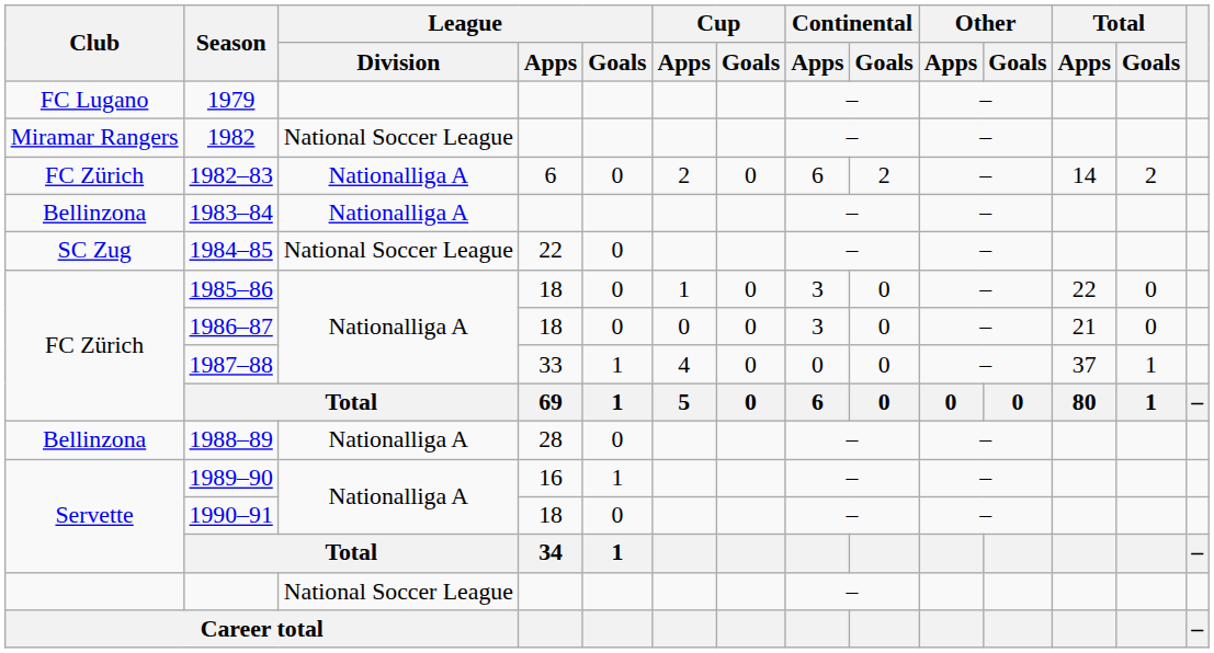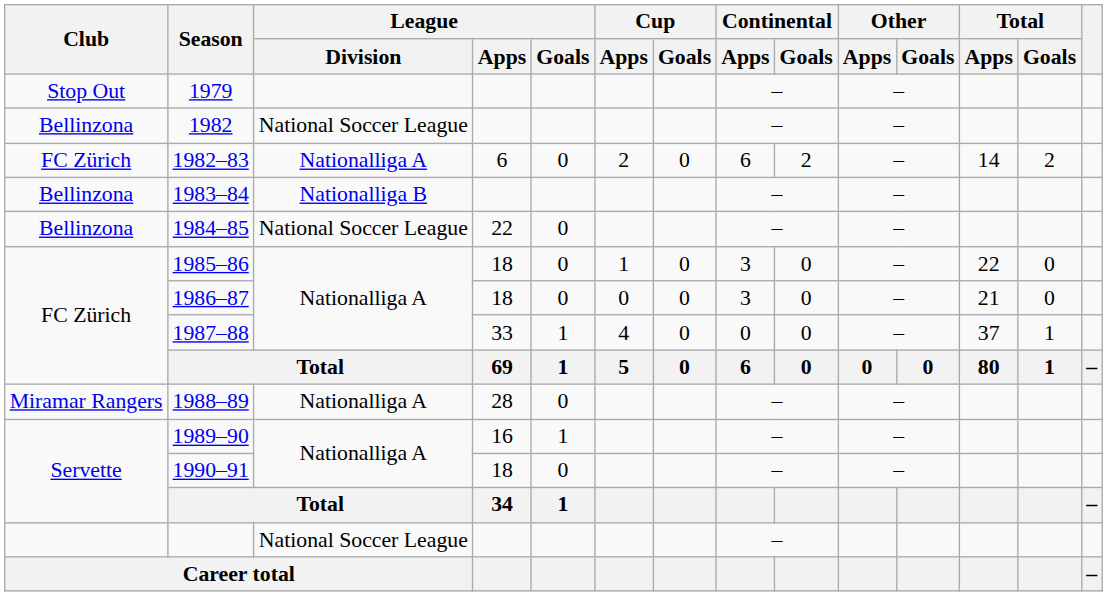 <table class="wikitable" style="text-align: center">
 <tr>
 <th rowspan="2">Club</th>
 <th rowspan="2">Season</th>
 <th colspan="3">League</th>
 <th colspan="2">Cup</th>
 <th colspan="2">Continental</th>
 <th colspan="2">Other</th>
 <th colspan="2">Total</th>
 <th rowspan="2"></th>
 </tr>
 <tr>
 <th>Division</th>
 <th>Apps</th>
 <th>Goals</th>
 <th>Apps</th>
 <th>Goals</th>
 <th>Apps</th>
 <th>Goals</th>
 <th>Apps</th>
 <th>Goals</th>
 <th>Apps</th>
 <th>Goals</th>
 </tr>
 <tr>
-<td><a href='#'>FC Lugano</a></td>
+<td><a href='#'>Stop Out</a></td>
 <td><a href='#'>1979</a></td>
 <td></td>
 <td></td>
 <td></td>
 <td></td>
 <td></td>
 <td colspan="2">–</td>
 <td colspan="2">–</td>
 <td></td>
 <td></td>
 <td></td>
 </tr>
 <tr>
-<td><a href='#'>Miramar Rangers</a></td>
+<td><a href='#'>Bellinzona</a></td>
 <td><a href='#'>1982</a></td>
 <td>National Soccer League</td>
 <td></td>
 <td></td>
 <td></td>
 <td></td>
 <td colspan="2">–</td>
 <td colspan="2">–</td>
 <td></td>
 <td></td>
 <td></td>
 </tr>
 <tr>
 <td><a href='#'>FC Zürich</a></td>
 <td><a href='#'>1982–83</a></td>
 <td><a href='#'>Nationalliga A</a></td>
 <td>6</td>
 <td>0</td>
 <td>2</td>
 <td>0</td>
 <td>6</td>
 <td>2</td>
 <td colspan="2">–</td>
 <td>14</td>
 <td>2</td>
 <td></td>
 </tr>
 <tr>
 <td><a href='#'>Bellinzona</a></td>
 <td><a href='#'>1983–84</a></td>
-<td><a href='#'>Nationalliga A</a></td>
+<td><a href='#'>Nationalliga B</a></td>
 <td></td>
 <td></td>
 <td></td>
 <td></td>
 <td colspan="2">–</td>
 <td colspan="2">–</td>
 <td></td>
 <td></td>
 <td></td>
 </tr>
 <tr>
-<td><a href='#'>SC Zug</a></td>
+<td><a href='#'>Bellinzona</a></td>
 <td><a href='#'>1984–85</a></td>
 <td>National Soccer League</td>
 <td>22</td>
 <td>0</td>
 <td></td>
 <td></td>
 <td colspan="2">–</td>
 <td colspan="2">–</td>
 <td></td>
 <td></td>
 <td></td>
 </tr>
 <tr>
 <td rowspan=4>FC Zürich</td>
 <td><a href='#'>1985–86</a></td>
 <td rowspan=3>Nationalliga A</td>
 <td>18</td>
 <td>0</td>
 <td>1</td>
 <td>0</td>
 <td>3</td>
 <td>0</td>
 <td colspan="2">–</td>
 <td>22</td>
 <td>0</td>
 <td></td>
 </tr>
 <tr>
 <td><a href='#'>1986–87</a></td>
 <td>18</td>
 <td>0</td>
 <td>0</td>
 <td>0</td>
 <td>3</td>
 <td>0</td>
 <td colspan="2">–</td>
 <td>21</td>
 <td>0</td>
 <td></td>
 </tr>
 <tr>
 <td><a href='#'>1987–88</a></td>
 <td>33</td>
 <td>1</td>
 <td>4</td>
 <td>0</td>
 <td>0</td>
 <td>0</td>
 <td colspan="2">–</td>
 <td>37</td>
 <td>1</td>
 <td></td>
 </tr>
 <tr>
 <th colspan="2">Total</th>
 <th>69</th>
 <th>1</th>
 <th>5</th>
 <th>0</th>
 <th>6</th>
 <th>0</th>
 <th>0</th>
 <th>0</th>
 <th>80</th>
 <th>1</th>
 <th>–</th>
 </tr>
 <tr>
-<td><a href='#'>Bellinzona</a></td>
+<td><a href='#'>Miramar Rangers</a></td>
 <td><a href='#'>1988–89</a></td>
 <td>Nationalliga A</td>
 <td>28</td>
 <td>0</td>
 <td></td>
 <td></td>
 <td colspan="2">–</td>
 <td colspan="2">–</td>
 <td></td>
 <td></td>
 <td></td>
 </tr>
 <tr>
 <td rowspan=3><a href='#'>Servette</a></td>
 <td><a href='#'>1989–90</a></td>
 <td rowspan=2>Nationalliga A</td>
 <td>16</td>
 <td>1</td>
 <td></td>
 <td></td>
 <td colspan="2">–</td>
 <td colspan="2">–</td>
 <td></td>
 <td></td>
 <td></td>
 </tr>
 <tr>
 <td><a href='#'>1990–91</a></td>
 <td>18</td>
 <td>0</td>
 <td></td>
 <td></td>
 <td colspan="2">–</td>
 <td colspan="2">–</td>
 <td></td>
 <td></td>
 <td></td>
 </tr>
 <tr>
 <th colspan="2">Total</th>
 <th>34</th>
 <th>1</th>
 <th></th>
 <th></th>
 <th></th>
 <th></th>
 <th></th>
 <th></th>
 <th></th>
 <th></th>
 <th>–</th>
 </tr>
 <tr>
 <td></td>
 <td></td>
 <td>National Soccer League</td>
 <td></td>
 <td></td>
 <td></td>
 <td></td>
 <td colspan=2>–</td>
 <td></td>
 <td></td>
 <td></td>
 <td></td>
 <td></td>
 </tr>
 <tr>
 <th colspan="3">Career total</th>
 <th></th>
 <th></th>
 <th></th>
 <th></th>
 <th></th>
 <th></th>
 <th></th>
 <th></th>
 <th></th>
 <th></th>
 <th>–</th>
 </tr>
 </table>
